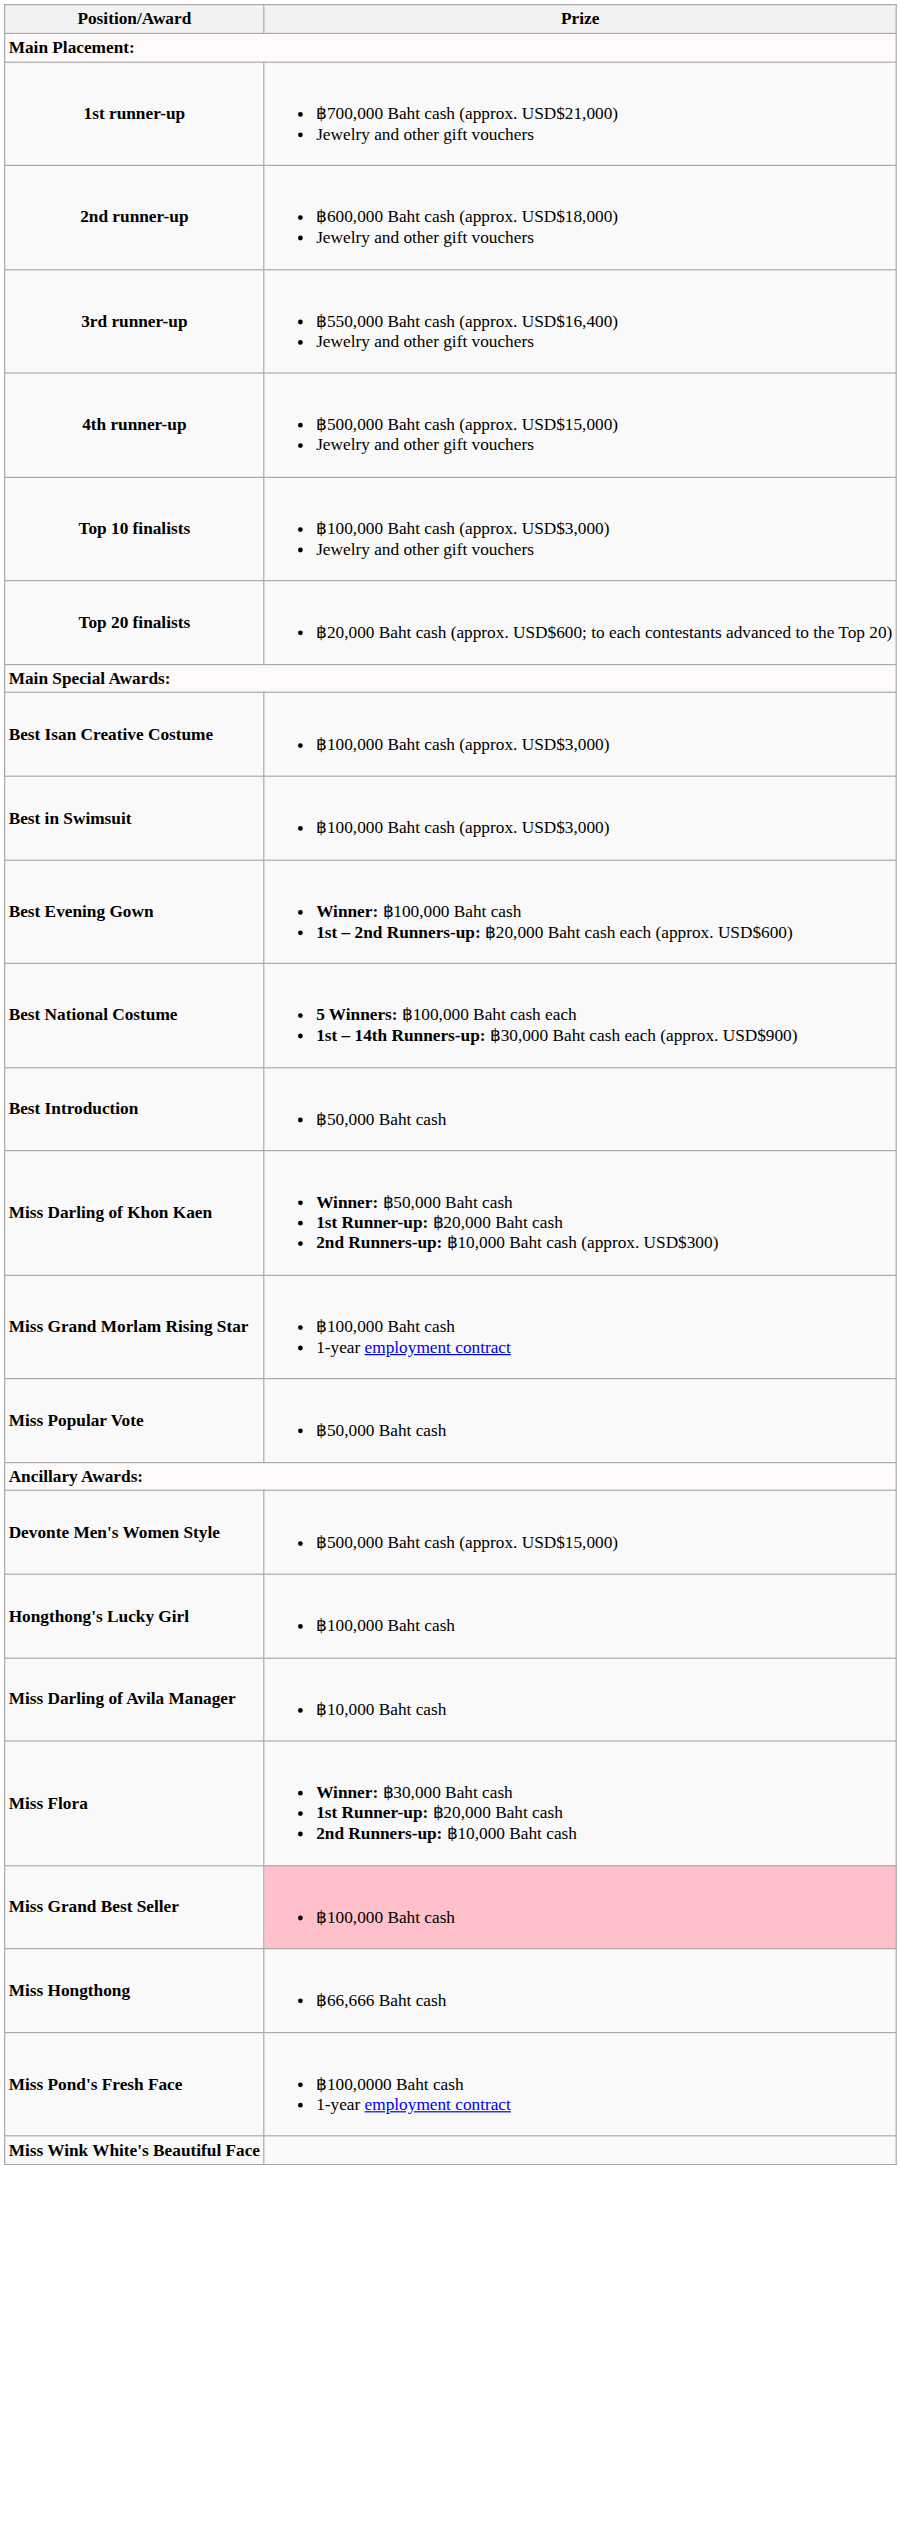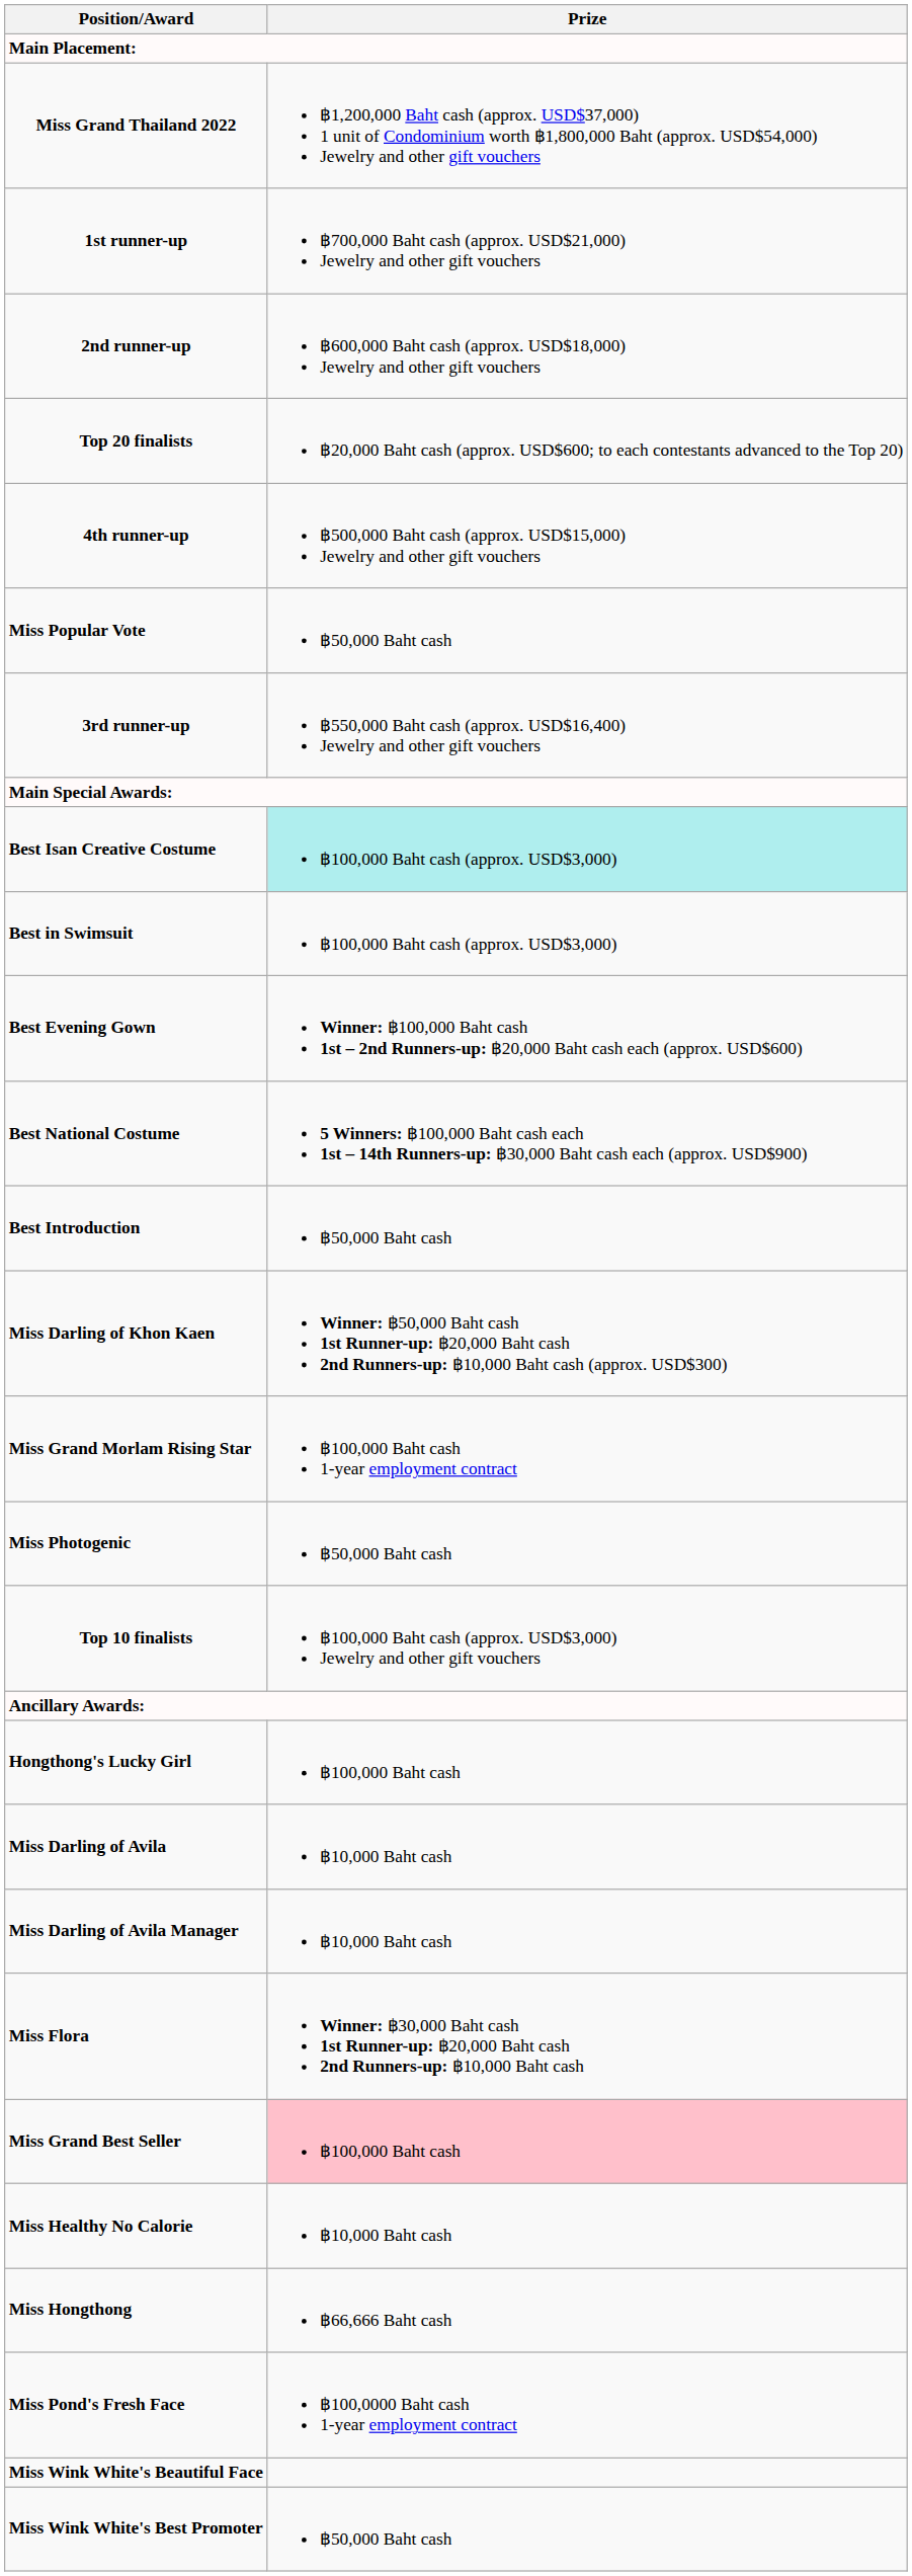 <table class="wikitable" style="font-size: 90%">
 <tr>
 <th>Position/Award</th>
 <th>Prize</th>
 </tr>
 <tr>
 <td colspan=2 bgcolor=#FFFAFA><strong>Main Placement:</strong></td>
+</tr>
+<tr>
+<td align=center><strong>Miss Grand Thailand 2022</strong></td>
+<td><br><ul><li>฿1,200,000 <a href='#'>Baht</a> cash (approx. <a href='#'>USD$</a>37,000)</li><li>1 unit of <a href='#'>Condominium</a> worth ฿1,800,000 Baht (approx. USD$54,000)</li><li>Jewelry and other <a href='#'>gift vouchers</a></li></ul></td>
 </tr>
 <tr>
 <td align=center><strong>1st runner-up</strong></td>
 <td><br><ul><li>฿700,000 Baht cash (approx. USD$21,000)</li><li>Jewelry and other gift vouchers</li></ul></td>
 </tr>
 <tr>
 <td align=center><strong>2nd runner-up</strong></td>
 <td><br><ul><li>฿600,000 Baht cash (approx. USD$18,000)</li><li>Jewelry and other gift vouchers</li></ul></td>
 </tr>
 <tr>
-<td align=center><strong>3rd runner-up</strong></td>
-<td><br><ul><li>฿550,000 Baht cash (approx. USD$16,400)</li><li>Jewelry and other gift vouchers</li></ul></td>
+<td align=center><strong>Top 20 finalists</strong></td>
+<td><br><ul><li>฿20,000 Baht cash (approx. USD$600; to each contestants advanced to the Top 20)</li></ul></td>
 </tr>
 <tr>
 <td align=center><strong>4th runner-up</strong></td>
 <td><br><ul><li>฿500,000 Baht cash (approx. USD$15,000)</li><li>Jewelry and other gift vouchers</li></ul></td>
 </tr>
 <tr>
-<td align=center><strong>Top 10 finalists</strong></td>
-<td><br><ul><li>฿100,000 Baht cash (approx. USD$3,000)</li><li>Jewelry and other gift vouchers</li></ul></td>
+<td><strong>Miss Popular Vote</strong></td>
+<td><br><ul><li>฿50,000 Baht cash</li></ul></td>
 </tr>
 <tr>
-<td align=center><strong>Top 20 finalists</strong></td>
-<td><br><ul><li>฿20,000 Baht cash (approx. USD$600; to each contestants advanced to the Top 20)</li></ul></td>
+<td align=center><strong>3rd runner-up</strong></td>
+<td><br><ul><li>฿550,000 Baht cash (approx. USD$16,400)</li><li>Jewelry and other gift vouchers</li></ul></td>
 </tr>
 <tr>
 <td colspan=2 bgcolor=#FFFAFA><strong>Main Special Awards:</strong></td>
 </tr>
 <tr>
 <td><strong>Best Isan Creative Costume</strong></td>
-<td><br><ul><li>฿100,000 Baht cash (approx. USD$3,000)</li></ul></td>
+<td style="background: paleturquoise;"><br><ul><li>฿100,000 Baht cash (approx. USD$3,000)</li></ul></td>
 </tr>
 <tr>
 <td><strong>Best in Swimsuit</strong></td>
 <td><br><ul><li>฿100,000 Baht cash (approx. USD$3,000)</li></ul></td>
 </tr>
 <tr>
 <td><strong>Best Evening Gown</strong></td>
 <td><br><ul><li><strong>Winner:</strong> ฿100,000 Baht cash</li><li><strong>1st – 2nd Runners-up:</strong> ฿20,000 Baht cash each (approx. USD$600)</li></ul></td>
 </tr>
 <tr>
 <td><strong>Best National Costume</strong></td>
 <td><br><ul><li><strong>5 Winners:</strong> ฿100,000 Baht cash each</li><li><strong>1st – 14th Runners-up:</strong> ฿30,000 Baht cash each (approx. USD$900)</li></ul></td>
 </tr>
 <tr>
 <td><strong>Best Introduction</strong></td>
 <td><br><ul><li>฿50,000 Baht cash</li></ul></td>
 </tr>
 <tr>
 <td><strong>Miss Darling of Khon Kaen</strong></td>
 <td><br><ul><li><strong>Winner:</strong> ฿50,000 Baht cash</li><li><strong>1st Runner-up:</strong> ฿20,000 Baht cash</li><li><strong>2nd Runners-up:</strong> ฿10,000 Baht cash (approx. USD$300)</li></ul></td>
 </tr>
 <tr>
 <td><strong>Miss Grand Morlam Rising Star</strong></td>
 <td><br><ul><li>฿100,000 Baht cash</li><li>1-year <a href='#'>employment contract</a></li></ul></td>
 </tr>
 <tr>
-<td><strong>Miss Popular Vote</strong></td>
+<td><strong>Miss Photogenic</strong></td>
 <td><br><ul><li>฿50,000 Baht cash</li></ul></td>
+</tr>
+<tr>
+<td align=center><strong>Top 10 finalists</strong></td>
+<td><br><ul><li>฿100,000 Baht cash (approx. USD$3,000)</li><li>Jewelry and other gift vouchers</li></ul></td>
 </tr>
 <tr>
 <td colspan=2 bgcolor=#FFFAFA><strong>Ancillary Awards:</strong></td>
 </tr>
 <tr>
-<td><strong>Devonte Men's Women Style</strong></td>
-<td><br><ul><li>฿500,000 Baht cash (approx. USD$15,000)</li></ul></td>
+<td><strong>Hongthong's Lucky Girl</strong></td>
+<td><br><ul><li>฿100,000 Baht cash</li></ul></td>
 </tr>
 <tr>
-<td><strong>Hongthong's Lucky Girl</strong></td>
-<td><br><ul><li>฿100,000 Baht cash</li></ul></td>
+<td><strong>Miss Darling of Avila</strong></td>
+<td><br><ul><li>฿10,000 Baht cash</li></ul></td>
 </tr>
 <tr>
 <td><strong>Miss Darling of Avila Manager</strong></td>
 <td><br><ul><li>฿10,000 Baht cash</li></ul></td>
 </tr>
 <tr>
 <td><strong>Miss Flora</strong></td>
 <td><br><ul><li><strong>Winner:</strong> ฿30,000 Baht cash</li><li><strong>1st Runner-up:</strong> ฿20,000 Baht cash</li><li><strong>2nd Runners-up:</strong> ฿10,000 Baht cash</li></ul></td>
 </tr>
 <tr>
 <td><strong>Miss Grand Best Seller</strong></td>
 <td style="background: pink;"><br><ul><li>฿100,000 Baht cash</li></ul></td>
 </tr>
 <tr>
+<td><strong>Miss Healthy No Calorie</strong></td>
+<td><br><ul><li>฿10,000 Baht cash</li></ul></td>
+</tr>
+<tr>
 <td><strong>Miss Hongthong</strong></td>
 <td><br><ul><li>฿66,666 Baht cash</li></ul></td>
 </tr>
 <tr>
 <td><strong>Miss Pond's Fresh Face</strong></td>
 <td><br><ul><li>฿100,0000 Baht cash</li><li>1-year <a href='#'>employment contract</a></li></ul></td>
 </tr>
 <tr>
 <td><strong>Miss Wink White's Beautiful Face</strong></td>
 <td></td>
 </tr>
+<tr>
+<td><strong>Miss Wink White's Best Promoter</strong></td>
+<td><br><ul><li>฿50,000 Baht cash</li></ul></td>
+</tr>
 </table>
